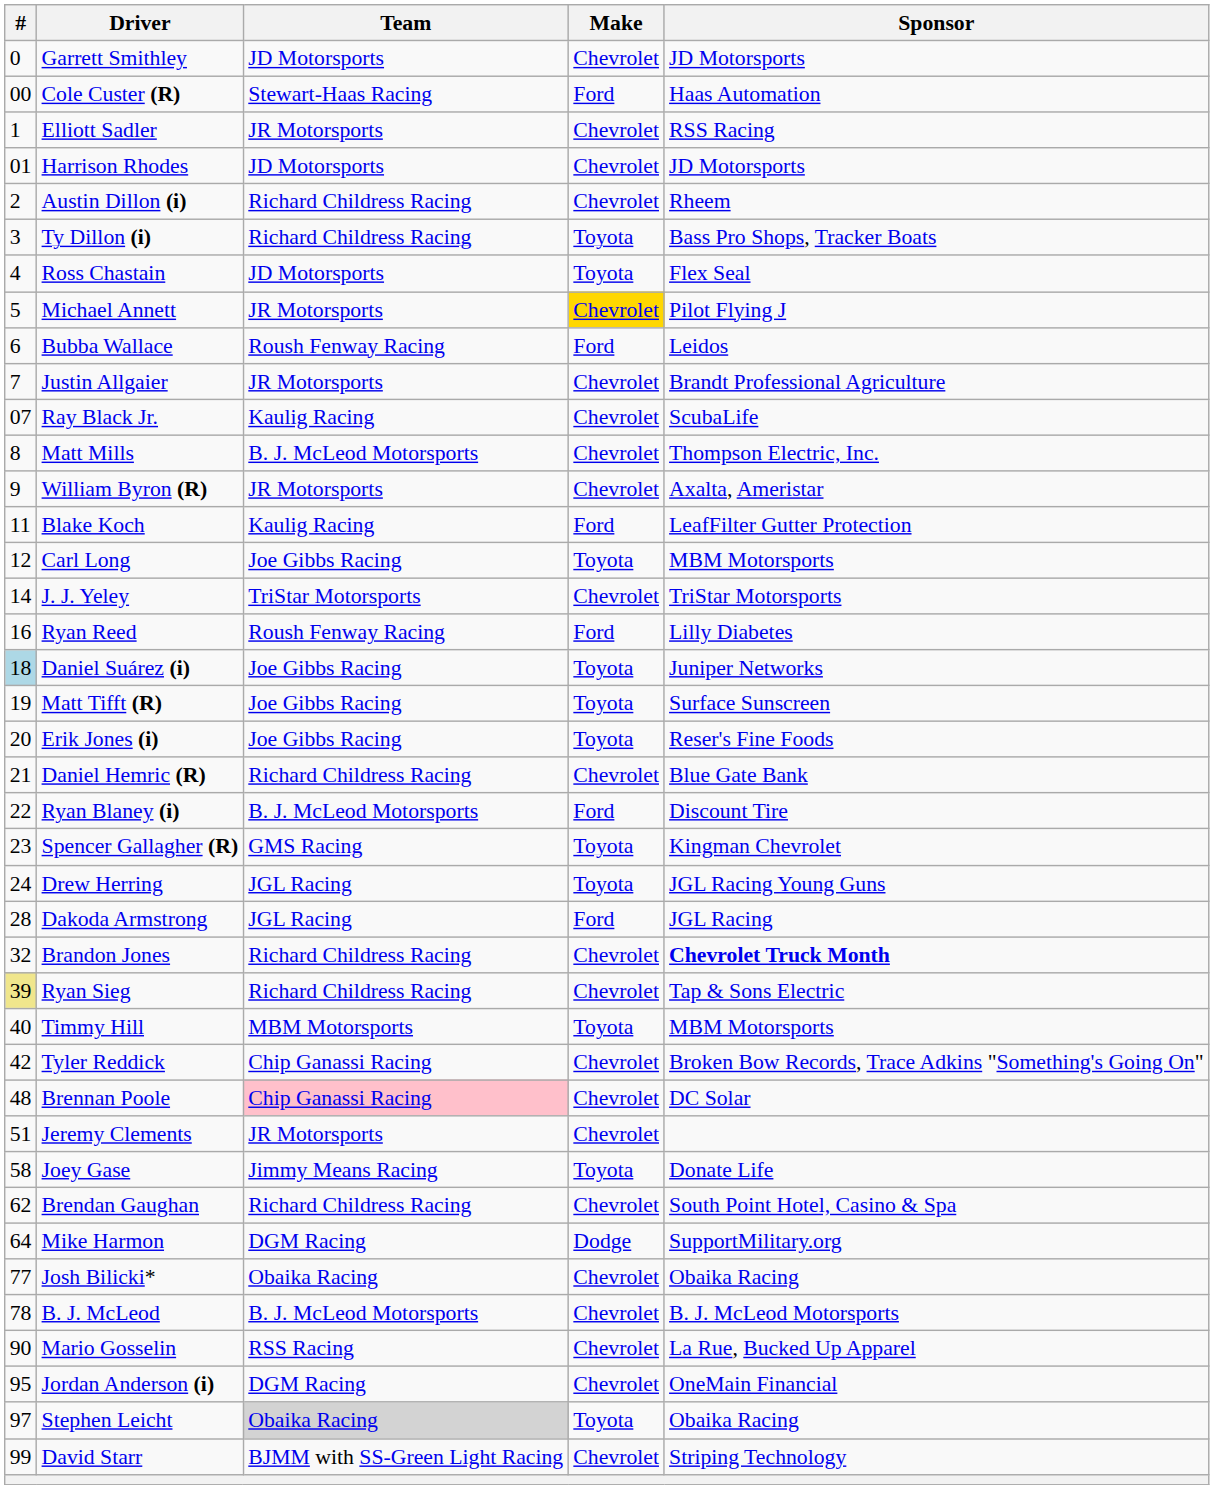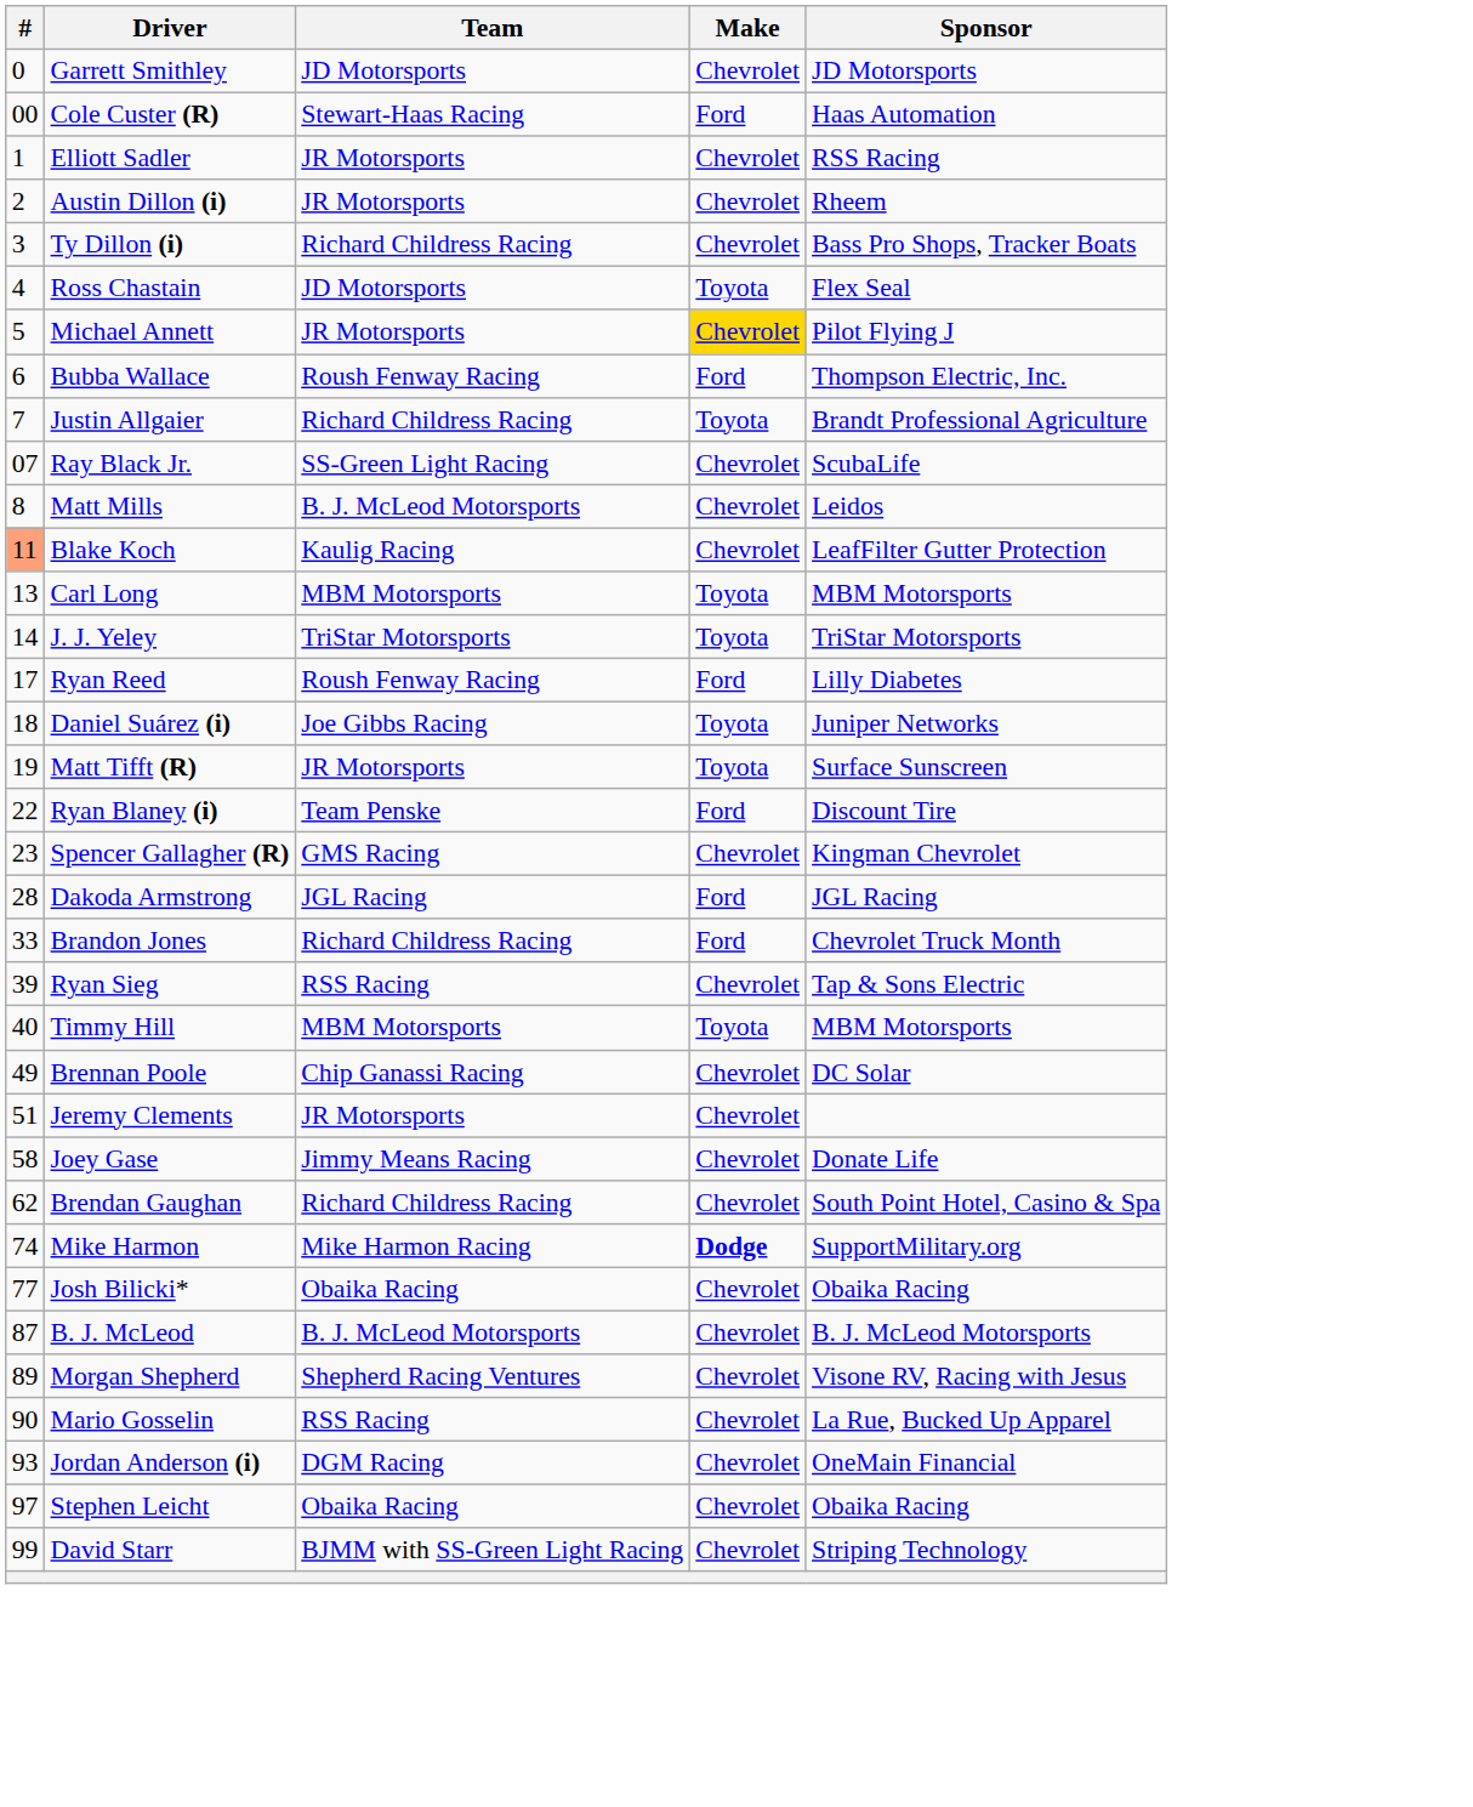 <table class="wikitable" style="font-size:95%">
 <tr>
 <th>#</th>
 <th>Driver</th>
 <th>Team</th>
 <th>Make</th>
 <th>Sponsor</th>
 </tr>
 <tr>
 <td>0</td>
 <td><a href='#'>Garrett Smithley</a></td>
 <td><a href='#'>JD Motorsports</a></td>
 <td><a href='#'>Chevrolet</a></td>
 <td><a href='#'>JD Motorsports</a></td>
 </tr>
 <tr>
 <td>00</td>
 <td><a href='#'>Cole Custer</a> <strong>(R)</strong></td>
 <td><a href='#'>Stewart-Haas Racing</a></td>
 <td><a href='#'>Ford</a></td>
 <td><a href='#'>Haas Automation</a></td>
 </tr>
 <tr>
 <td>1</td>
 <td><a href='#'>Elliott Sadler</a></td>
 <td><a href='#'>JR Motorsports</a></td>
 <td><a href='#'>Chevrolet</a></td>
 <td><a href='#'>RSS Racing</a></td>
 </tr>
 <tr>
-<td>01</td>
-<td><a href='#'>Harrison Rhodes</a></td>
-<td><a href='#'>JD Motorsports</a></td>
-<td><a href='#'>Chevrolet</a></td>
-<td><a href='#'>JD Motorsports</a></td>
-</tr>
-<tr>
 <td>2</td>
 <td><a href='#'>Austin Dillon</a> <strong>(i)</strong></td>
-<td><a href='#'>Richard Childress Racing</a></td>
+<td><a href='#'>JR Motorsports</a></td>
 <td><a href='#'>Chevrolet</a></td>
 <td><a href='#'>Rheem</a></td>
 </tr>
 <tr>
 <td>3</td>
 <td><a href='#'>Ty Dillon</a> <strong>(i)</strong></td>
 <td><a href='#'>Richard Childress Racing</a></td>
-<td><a href='#'>Toyota</a></td>
+<td><a href='#'>Chevrolet</a></td>
 <td><a href='#'>Bass Pro Shops</a>, <a href='#'>Tracker Boats</a></td>
 </tr>
 <tr>
 <td>4</td>
 <td><a href='#'>Ross Chastain</a></td>
 <td><a href='#'>JD Motorsports</a></td>
 <td><a href='#'>Toyota</a></td>
 <td><a href='#'>Flex Seal</a></td>
 </tr>
 <tr>
 <td>5</td>
 <td><a href='#'>Michael Annett</a></td>
 <td><a href='#'>JR Motorsports</a></td>
 <td style="background: gold;"><a href='#'>Chevrolet</a></td>
 <td><a href='#'>Pilot Flying J</a></td>
 </tr>
 <tr>
 <td>6</td>
 <td><a href='#'>Bubba Wallace</a></td>
 <td><a href='#'>Roush Fenway Racing</a></td>
 <td><a href='#'>Ford</a></td>
-<td><a href='#'>Leidos</a></td>
+<td><a href='#'>Thompson Electric, Inc.</a></td>
 </tr>
 <tr>
 <td>7</td>
 <td><a href='#'>Justin Allgaier</a></td>
-<td><a href='#'>JR Motorsports</a></td>
-<td><a href='#'>Chevrolet</a></td>
+<td><a href='#'>Richard Childress Racing</a></td>
+<td><a href='#'>Toyota</a></td>
 <td><a href='#'>Brandt Professional Agriculture</a></td>
 </tr>
 <tr>
 <td>07</td>
 <td><a href='#'>Ray Black Jr.</a></td>
-<td><a href='#'>Kaulig Racing</a></td>
+<td><a href='#'>SS-Green Light Racing</a></td>
 <td><a href='#'>Chevrolet</a></td>
 <td><a href='#'>ScubaLife</a></td>
 </tr>
 <tr>
 <td>8</td>
 <td><a href='#'>Matt Mills</a></td>
 <td><a href='#'>B. J. McLeod Motorsports</a></td>
 <td><a href='#'>Chevrolet</a></td>
-<td><a href='#'>Thompson Electric, Inc.</a></td>
+<td><a href='#'>Leidos</a></td>
 </tr>
 <tr>
-<td>9</td>
-<td><a href='#'>William Byron</a> <strong>(R)</strong></td>
-<td><a href='#'>JR Motorsports</a></td>
-<td><a href='#'>Chevrolet</a></td>
-<td><a href='#'>Axalta</a>, <a href='#'>Ameristar</a></td>
-</tr>
-<tr>
-<td>11</td>
+<td style="background: lightsalmon;">11</td>
 <td><a href='#'>Blake Koch</a></td>
 <td><a href='#'>Kaulig Racing</a></td>
-<td><a href='#'>Ford</a></td>
+<td><a href='#'>Chevrolet</a></td>
 <td><a href='#'>LeafFilter Gutter Protection</a></td>
 </tr>
 <tr>
-<td>12</td>
+<td>13</td>
 <td><a href='#'>Carl Long</a></td>
-<td><a href='#'>Joe Gibbs Racing</a></td>
+<td><a href='#'>MBM Motorsports</a></td>
 <td><a href='#'>Toyota</a></td>
 <td><a href='#'>MBM Motorsports</a></td>
 </tr>
 <tr>
 <td>14</td>
 <td><a href='#'>J. J. Yeley</a></td>
 <td><a href='#'>TriStar Motorsports</a></td>
-<td><a href='#'>Chevrolet</a></td>
+<td><a href='#'>Toyota</a></td>
 <td><a href='#'>TriStar Motorsports</a></td>
 </tr>
 <tr>
-<td>16</td>
+<td>17</td>
 <td><a href='#'>Ryan Reed</a></td>
 <td><a href='#'>Roush Fenway Racing</a></td>
 <td><a href='#'>Ford</a></td>
 <td><a href='#'>Lilly Diabetes</a></td>
 </tr>
 <tr>
-<td style="background: lightblue;">18</td>
+<td>18</td>
 <td><a href='#'>Daniel Suárez</a> <strong>(i)</strong></td>
 <td><a href='#'>Joe Gibbs Racing</a></td>
 <td><a href='#'>Toyota</a></td>
 <td><a href='#'>Juniper Networks</a></td>
 </tr>
 <tr>
 <td>19</td>
 <td><a href='#'>Matt Tifft</a> <strong>(R)</strong></td>
-<td><a href='#'>Joe Gibbs Racing</a></td>
+<td><a href='#'>JR Motorsports</a></td>
 <td><a href='#'>Toyota</a></td>
 <td><a href='#'>Surface Sunscreen</a></td>
 </tr>
 <tr>
-<td>20</td>
-<td><a href='#'>Erik Jones</a> <strong>(i)</strong></td>
-<td><a href='#'>Joe Gibbs Racing</a></td>
-<td><a href='#'>Toyota</a></td>
-<td><a href='#'>Reser's Fine Foods</a></td>
-</tr>
-<tr>
-<td>21</td>
-<td><a href='#'>Daniel Hemric</a> <strong>(R)</strong></td>
-<td><a href='#'>Richard Childress Racing</a></td>
-<td><a href='#'>Chevrolet</a></td>
-<td><a href='#'>Blue Gate Bank</a></td>
-</tr>
-<tr>
 <td>22</td>
 <td><a href='#'>Ryan Blaney</a> <strong>(i)</strong></td>
-<td><a href='#'>B. J. McLeod Motorsports</a></td>
+<td><a href='#'>Team Penske</a></td>
 <td><a href='#'>Ford</a></td>
 <td><a href='#'>Discount Tire</a></td>
 </tr>
 <tr>
 <td>23</td>
 <td><a href='#'>Spencer Gallagher</a> <strong>(R)</strong></td>
 <td><a href='#'>GMS Racing</a></td>
-<td><a href='#'>Toyota</a></td>
+<td><a href='#'>Chevrolet</a></td>
 <td><a href='#'>Kingman Chevrolet</a></td>
-</tr>
-<tr>
-<td>24</td>
-<td><a href='#'>Drew Herring</a></td>
-<td><a href='#'>JGL Racing</a></td>
-<td><a href='#'>Toyota</a></td>
-<td><a href='#'>JGL Racing Young Guns</a></td>
 </tr>
 <tr>
 <td>28</td>
 <td><a href='#'>Dakoda Armstrong</a></td>
 <td><a href='#'>JGL Racing</a></td>
 <td><a href='#'>Ford</a></td>
 <td><a href='#'>JGL Racing</a></td>
 </tr>
 <tr>
-<td>32</td>
+<td>33</td>
 <td><a href='#'>Brandon Jones</a></td>
 <td><a href='#'>Richard Childress Racing</a></td>
-<td><a href='#'>Chevrolet</a></td>
-<td><strong><a href='#'>Chevrolet Truck Month</a></strong></td>
+<td><a href='#'>Ford</a></td>
+<td><a href='#'>Chevrolet Truck Month</a></td>
 </tr>
 <tr>
-<td style="background: khaki;">39</td>
+<td>39</td>
 <td><a href='#'>Ryan Sieg</a></td>
-<td><a href='#'>Richard Childress Racing</a></td>
+<td><a href='#'>RSS Racing</a></td>
 <td><a href='#'>Chevrolet</a></td>
 <td><a href='#'>Tap & Sons Electric</a></td>
 </tr>
 <tr>
 <td>40</td>
 <td><a href='#'>Timmy Hill</a></td>
 <td><a href='#'>MBM Motorsports</a></td>
 <td><a href='#'>Toyota</a></td>
 <td><a href='#'>MBM Motorsports</a></td>
 </tr>
 <tr>
-<td>42</td>
-<td><a href='#'>Tyler Reddick</a></td>
+<td>49</td>
+<td><a href='#'>Brennan Poole</a></td>
 <td><a href='#'>Chip Ganassi Racing</a></td>
-<td><a href='#'>Chevrolet</a></td>
-<td><a href='#'>Broken Bow Records</a>, <a href='#'>Trace Adkins</a> "<a href='#'>Something's Going On</a>"</td>
-</tr>
-<tr>
-<td>48</td>
-<td><a href='#'>Brennan Poole</a></td>
-<td style="background: pink;"><a href='#'>Chip Ganassi Racing</a></td>
 <td><a href='#'>Chevrolet</a></td>
 <td><a href='#'>DC Solar</a></td>
 </tr>
 <tr>
 <td>51</td>
 <td><a href='#'>Jeremy Clements</a></td>
 <td><a href='#'>JR Motorsports</a></td>
 <td><a href='#'>Chevrolet</a></td>
 <td></td>
 </tr>
 <tr>
 <td>58</td>
 <td><a href='#'>Joey Gase</a></td>
 <td><a href='#'>Jimmy Means Racing</a></td>
-<td><a href='#'>Toyota</a></td>
+<td><a href='#'>Chevrolet</a></td>
 <td><a href='#'>Donate Life</a></td>
 </tr>
 <tr>
 <td>62</td>
 <td><a href='#'>Brendan Gaughan</a></td>
 <td><a href='#'>Richard Childress Racing</a></td>
 <td><a href='#'>Chevrolet</a></td>
 <td><a href='#'>South Point Hotel, Casino & Spa</a></td>
 </tr>
 <tr>
-<td>64</td>
+<td>74</td>
 <td><a href='#'>Mike Harmon</a></td>
-<td><a href='#'>DGM Racing</a></td>
-<td><a href='#'>Dodge</a></td>
+<td><a href='#'>Mike Harmon Racing</a></td>
+<td><strong><a href='#'>Dodge</a></strong></td>
 <td><a href='#'>SupportMilitary.org</a></td>
 </tr>
 <tr>
 <td>77</td>
 <td><a href='#'>Josh Bilicki</a>*</td>
 <td><a href='#'>Obaika Racing</a></td>
 <td><a href='#'>Chevrolet</a></td>
 <td><a href='#'>Obaika Racing</a></td>
 </tr>
 <tr>
-<td>78</td>
+<td>87</td>
 <td><a href='#'>B. J. McLeod</a></td>
 <td><a href='#'>B. J. McLeod Motorsports</a></td>
 <td><a href='#'>Chevrolet</a></td>
 <td><a href='#'>B. J. McLeod Motorsports</a></td>
+</tr>
+<tr>
+<td>89</td>
+<td><a href='#'>Morgan Shepherd</a></td>
+<td><a href='#'>Shepherd Racing Ventures</a></td>
+<td><a href='#'>Chevrolet</a></td>
+<td><a href='#'>Visone RV</a>, <a href='#'>Racing with Jesus</a></td>
 </tr>
 <tr>
 <td>90</td>
 <td><a href='#'>Mario Gosselin</a></td>
 <td><a href='#'>RSS Racing</a></td>
 <td><a href='#'>Chevrolet</a></td>
 <td><a href='#'>La Rue</a>, <a href='#'>Bucked Up Apparel</a></td>
 </tr>
 <tr>
-<td>95</td>
+<td>93</td>
 <td><a href='#'>Jordan Anderson</a> <strong>(i)</strong></td>
 <td><a href='#'>DGM Racing</a></td>
 <td><a href='#'>Chevrolet</a></td>
 <td><a href='#'>OneMain Financial</a></td>
 </tr>
 <tr>
 <td>97</td>
 <td><a href='#'>Stephen Leicht</a></td>
-<td style="background: lightgrey;"><a href='#'>Obaika Racing</a></td>
-<td><a href='#'>Toyota</a></td>
+<td><a href='#'>Obaika Racing</a></td>
+<td><a href='#'>Chevrolet</a></td>
 <td><a href='#'>Obaika Racing</a></td>
 </tr>
 <tr>
 <td>99</td>
 <td><a href='#'>David Starr</a></td>
 <td><a href='#'>BJMM</a> with <a href='#'>SS-Green Light Racing</a></td>
 <td><a href='#'>Chevrolet</a></td>
 <td><a href='#'>Striping Technology</a></td>
 </tr>
 <tr>
 <th colspan="5"></th>
 </tr>
 </table>
